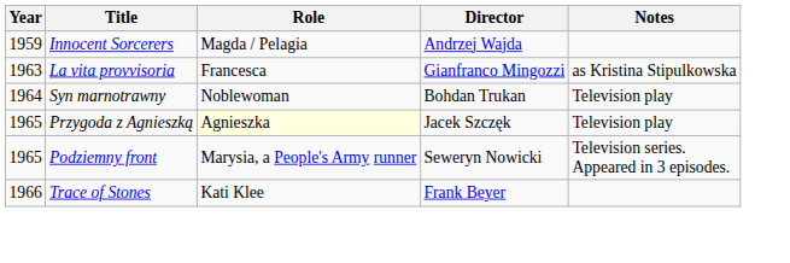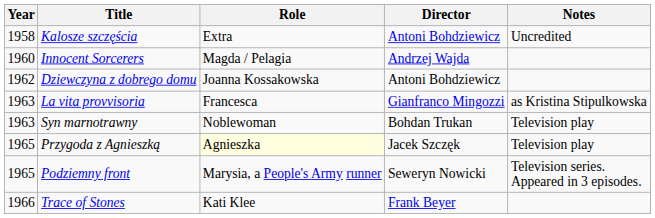 <table class="wikitable sortable">
 <tr>
 <th>Year</th>
 <th>Title</th>
 <th>Role</th>
 <th>Director</th>
 <th>Notes</th>
 </tr>
 <tr>
-<td>1959</td>
+<td>1958</td>
+<td><em><a href='#'>Kalosze szczęścia</a></em></td>
+<td>Extra</td>
+<td><a href='#'>Antoni Bohdziewicz</a></td>
+<td>Uncredited</td>
+</tr>
+<tr>
+<td>1960</td>
 <td><em><a href='#'>Innocent Sorcerers</a></em></td>
 <td>Magda / Pelagia</td>
 <td><a href='#'>Andrzej Wajda</a></td>
+<td></td>
+</tr>
+<tr>
+<td>1962</td>
+<td><em><a href='#'>Dziewczyna z dobrego domu</a></em></td>
+<td>Joanna Kossakowska</td>
+<td>Antoni Bohdziewicz</td>
 <td></td>
 </tr>
 <tr>
 <td>1963</td>
 <td><em><a href='#'>La vita provvisoria</a></em></td>
 <td>Francesca</td>
 <td><a href='#'>Gianfranco Mingozzi</a></td>
 <td>as Kristina Stipulkowska</td>
 </tr>
 <tr>
-<td>1964</td>
+<td>1963</td>
 <td><em>Syn marnotrawny</em></td>
 <td>Noblewoman</td>
 <td>Bohdan Trukan</td>
 <td>Television play</td>
 </tr>
 <tr>
 <td>1965</td>
 <td><em>Przygoda z Agnieszką</em></td>
 <td style="background: lightyellow;">Agnieszka</td>
 <td>Jacek Szczęk</td>
 <td>Television play</td>
 </tr>
 <tr>
 <td>1965</td>
 <td><em><a href='#'>Podziemny front</a></em></td>
 <td>Marysia, a <a href='#'>People's Army</a> <a href='#'>runner</a></td>
 <td>Seweryn Nowicki</td>
 <td>Television series.<br>Appeared in 3 episodes.</td>
 </tr>
 <tr>
 <td>1966</td>
 <td><em><a href='#'>Trace of Stones</a></em></td>
 <td>Kati Klee</td>
 <td><a href='#'>Frank Beyer</a></td>
 </tr>
 </table>
